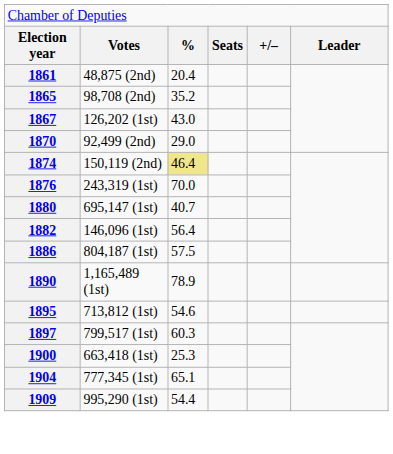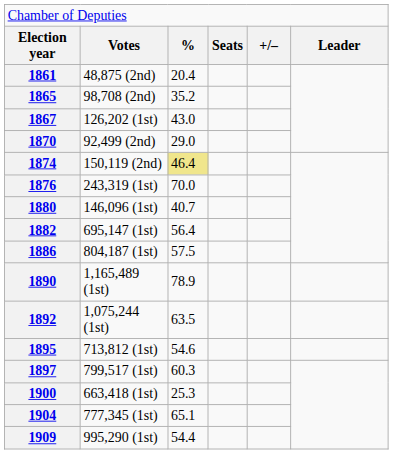 <table class=wikitable style="width:50%; border:1px #AAAAFF solid">
 <tr>
 <td colspan=6><a href='#'>Chamber of Deputies</a></td>
 </tr>
 <tr>
 <th width=13%>Election year</th>
 <th width=16%>Votes</th>
 <th width=6%>%</th>
 <th width=1%>Seats</th>
 <th width=8%>+/–</th>
 <th width=18%>Leader</th>
 </tr>
 <tr>
 <th><a href='#'>1861</a></th>
 <td>48,875 (2nd)</td>
 <td>20.4</td>
 <td></td>
 <td></td>
 <td rowspan=4></td>
 </tr>
 <tr>
 <th><a href='#'>1865</a></th>
 <td>98,708 (2nd)</td>
 <td>35.2</td>
 <td></td>
 <td></td>
 </tr>
 <tr>
 <th><a href='#'>1867</a></th>
 <td>126,202 (1st)</td>
 <td>43.0</td>
 <td></td>
 <td></td>
 </tr>
 <tr>
 <th><a href='#'>1870</a></th>
 <td>92,499 (2nd)</td>
 <td>29.0</td>
 <td></td>
 <td></td>
 </tr>
 <tr>
 <th><a href='#'>1874</a></th>
 <td>150,119 (2nd)</td>
 <td style="background: khaki;">46.4</td>
 <td></td>
 <td></td>
 <td rowspan=5></td>
 </tr>
 <tr>
 <th><a href='#'>1876</a></th>
 <td>243,319 (1st)</td>
 <td>70.0</td>
 <td></td>
 <td></td>
 </tr>
 <tr>
 <th><a href='#'>1880</a></th>
-<td>695,147 (1st)</td>
+<td>146,096 (1st)</td>
 <td>40.7</td>
 <td></td>
 <td></td>
 </tr>
 <tr>
 <th><a href='#'>1882</a></th>
-<td>146,096 (1st)</td>
+<td>695,147 (1st)</td>
 <td>56.4</td>
 <td></td>
 <td></td>
 </tr>
 <tr>
 <th><a href='#'>1886</a></th>
 <td>804,187 (1st)</td>
 <td>57.5</td>
 <td></td>
 <td></td>
 </tr>
 <tr>
 <th><a href='#'>1890</a></th>
 <td>1,165,489 (1st)</td>
 <td>78.9</td>
+<td></td>
+<td></td>
+<td></td>
+</tr>
+<tr>
+<th><a href='#'>1892</a></th>
+<td>1,075,244 (1st)</td>
+<td>63.5</td>
 <td></td>
 <td></td>
 <td></td>
 </tr>
 <tr>
 <th><a href='#'>1895</a></th>
 <td>713,812 (1st)</td>
 <td>54.6</td>
 <td></td>
 <td></td>
 <td></td>
 </tr>
 <tr>
 <th><a href='#'>1897</a></th>
 <td>799,517 (1st)</td>
 <td>60.3</td>
 <td></td>
 <td></td>
 <td rowspan=4></td>
 </tr>
 <tr>
 <th><a href='#'>1900</a></th>
 <td>663,418 (1st)</td>
 <td>25.3</td>
 <td></td>
 <td></td>
 </tr>
 <tr>
 <th><a href='#'>1904</a></th>
 <td>777,345 (1st)</td>
 <td>65.1</td>
 <td></td>
 <td></td>
 </tr>
 <tr>
 <th><a href='#'>1909</a></th>
 <td>995,290 (1st)</td>
 <td>54.4</td>
 <td></td>
 <td></td>
 </tr>
 </table>
